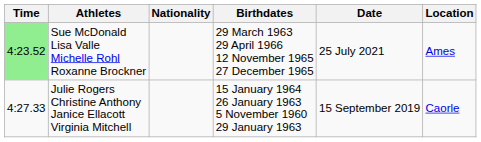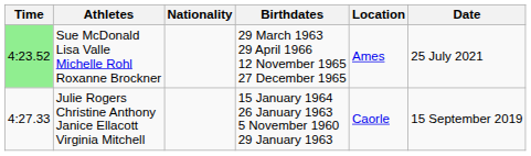 <table class="wikitable">
 <tr>
 <th>Time</th>
 <th>Athletes</th>
 <th>Nationality</th>
 <th>Birthdates</th>
+<th>Location</th>
 <th>Date</th>
-<th>Location</th>
 </tr>
 <tr>
 <td style="background: lightgreen;">4:23.52</td>
 <td>Sue McDonald<br>Lisa Valle<br><a href='#'>Michelle Rohl</a><br>Roxanne Brockner</td>
 <td></td>
 <td>29 March 1963<br>29 April 1966<br>12 November 1965<br>27 December 1965</td>
+<td><a href='#'>Ames</a></td>
 <td>25 July 2021</td>
-<td><a href='#'>Ames</a></td>
 </tr>
 <tr>
 <td>4:27.33</td>
 <td>Julie Rogers<br>Christine Anthony<br>Janice Ellacott<br>Virginia Mitchell</td>
 <td></td>
 <td>15 January 1964<br>26 January 1963<br>5 November 1960<br>29 January 1963</td>
+<td><a href='#'>Caorle</a></td>
 <td>15 September 2019</td>
-<td><a href='#'>Caorle</a></td>
 </tr>
 </table>
